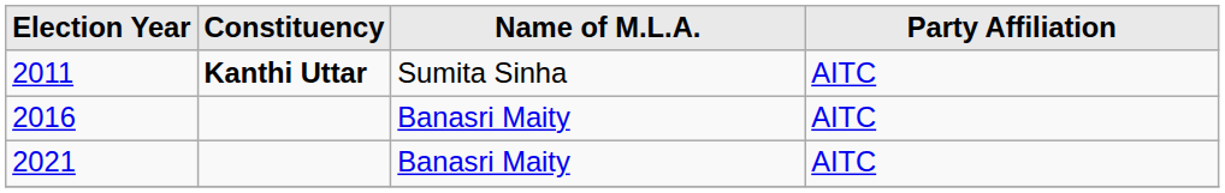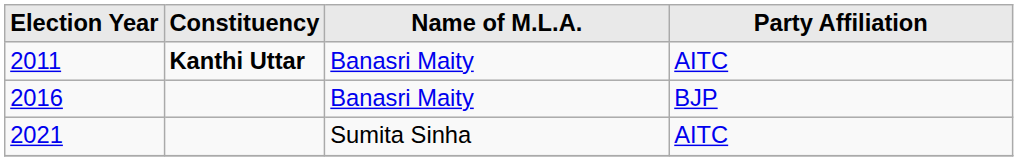 <table class="wikitable sortable"ìÍĦĤĠč>
 <tr>
 <th style="background-color:#E9E9E9;text-align:centre;">Election Year</th>
 <th style="background-color:#E9E9E9;text-align:centre;">Constituency</th>
 <th style="background-color:#E9E9E9;text-align:centre;" width=225>Name of M.L.A.</th>
 <th style="background-color:#E9E9E9;text-align:centre;" width=225>Party Affiliation</th>
 </tr>
 <tr>
 <td><a href='#'>2011</a></td>
 <td><strong>Kanthi Uttar</strong></td>
-<td>Sumita Sinha</td>
+<td><a href='#'>Banasri Maity</a></td>
 <td><a href='#'>AITC</a></td>
 </tr>
 <tr>
 <td><a href='#'>2016</a></td>
 <td></td>
 <td><a href='#'>Banasri Maity</a></td>
-<td><a href='#'>AITC</a></td>
+<td><a href='#'>BJP</a></td>
 </tr>
 <tr>
 <td><a href='#'>2021</a></td>
 <td></td>
-<td><a href='#'>Banasri Maity</a></td>
+<td>Sumita Sinha</td>
 <td><a href='#'>AITC</a></td>
 </tr>
 <tr>
 </tr>
 </table>
